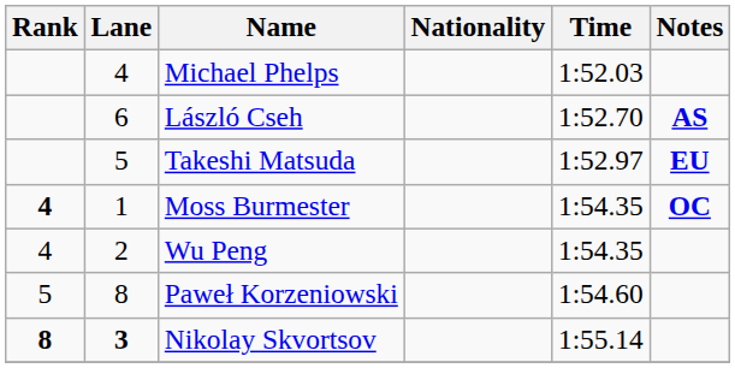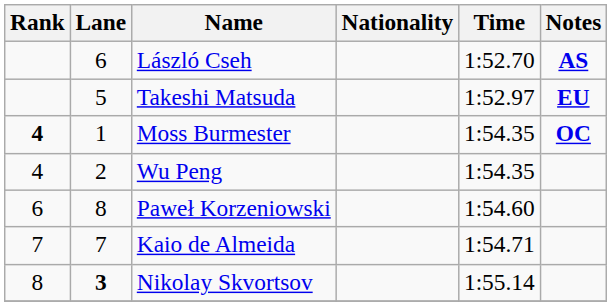 <table class="wikitable sortable" style="text-align:center">
 <tr>
 <th>Rank</th>
 <th>Lane</th>
 <th>Name</th>
 <th>Nationality</th>
 <th>Time</th>
 <th>Notes</th>
-</tr>
-<tr>
-<td></td>
-<td>4</td>
-<td align=left><a href='#'>Michael Phelps</a></td>
-<td align=left></td>
-<td>1:52.03</td>
-<td></td>
 </tr>
 <tr>
 <td></td>
 <td>6</td>
 <td align=left><a href='#'>László Cseh</a></td>
 <td align=left></td>
 <td>1:52.70</td>
 <td><strong><a href='#'>AS</a></strong></td>
 </tr>
 <tr>
 <td></td>
 <td>5</td>
 <td align=left><a href='#'>Takeshi Matsuda</a></td>
 <td align=left></td>
 <td>1:52.97</td>
 <td><strong><a href='#'>EU</a></strong></td>
 </tr>
 <tr>
 <td><strong>4</strong></td>
 <td>1</td>
 <td align=left><a href='#'>Moss Burmester</a></td>
 <td align=left></td>
 <td>1:54.35</td>
 <td><strong><a href='#'>OC</a></strong></td>
 </tr>
 <tr>
 <td>4</td>
 <td>2</td>
 <td align=left><a href='#'>Wu Peng</a></td>
 <td align=left></td>
 <td>1:54.35</td>
 <td></td>
 </tr>
 <tr>
-<td>5</td>
+<td>6</td>
 <td>8</td>
 <td align=left><a href='#'>Paweł Korzeniowski</a></td>
 <td align=left></td>
 <td>1:54.60</td>
 <td></td>
 </tr>
 <tr>
-<td><strong>8</strong></td>
+<td>7</td>
+<td>7</td>
+<td align=left><a href='#'>Kaio de Almeida</a></td>
+<td align=left></td>
+<td>1:54.71</td>
+<td></td>
+</tr>
+<tr>
+<td>8</td>
 <td><strong>3</strong></td>
 <td align=left><a href='#'>Nikolay Skvortsov</a></td>
 <td align=left></td>
 <td>1:55.14</td>
 <td></td>
 </tr>
 <tr>
 </tr>
 </table>
